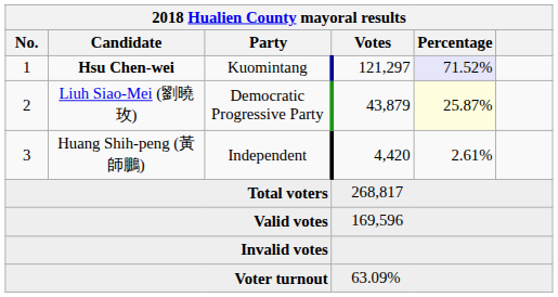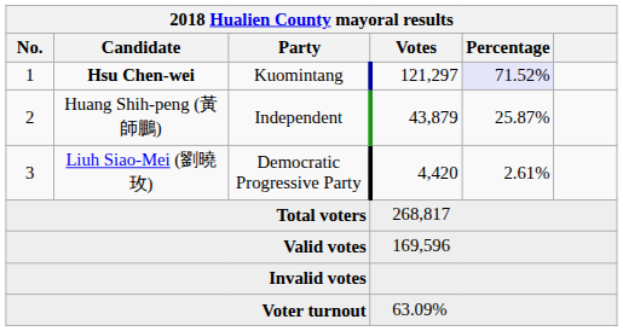 <table class="wikitable collapsible" style="text-align:center;margin: 1em auto;">
 <tr>
 <th colspan="6">2018 <a href='#'>Hualien County</a> mayoral results</th>
 </tr>
 <tr>
 <th width=35>No.</th>
 <th width=150>Candidate</th>
 <th width=120>Party</th>
 <th width=75>Votes</th>
 <th width=75>Percentage</th>
 <th width=49></th>
 </tr>
 <tr>
 <td>1</td>
 <td><strong>Hsu Chen-wei</strong></td>
 <td> Kuomintang</td>
 <td style="border-left:4px solid #000099;" align="right">121,297</td>
 <td align="right" style="background: lavender;">71.52%</td>
 <td align="center"></td>
 </tr>
 <tr>
 <td>2</td>
-<td><a href='#'>Liuh Siao-Mei</a> (劉曉玫)</td>
-<td>Democratic Progressive Party</td>
+<td>Huang Shih-peng (黃師鵬)</td>
+<td> Independent</td>
 <td style="border-left:4px solid #1B9413;" align="right">43,879</td>
-<td align="right" style="background: lightyellow;">25.87%</td>
+<td align="right">25.87%</td>
 <td align="center"></td>
 </tr>
 <tr>
 <td>3</td>
-<td>Huang Shih-peng (黃師鵬)</td>
-<td> Independent</td>
+<td><a href='#'>Liuh Siao-Mei</a> (劉曉玫)</td>
+<td>Democratic Progressive Party</td>
 <td style="border-left:4px solid #000000;" align="right">4,420</td>
 <td align="right">2.61%</td>
 <td align="center"></td>
 </tr>
 <tr bgcolor=EEEEEE>
 <td colspan="3" align="right"><strong>Total voters</strong></td>
 <td colspan="3" align="left">　268,817</td>
 </tr>
 <tr bgcolor=EEEEEE>
 <td colspan="3" align="right"><strong>Valid votes</strong></td>
 <td colspan="3" align="left">　169,596</td>
 </tr>
 <tr bgcolor=EEEEEE>
 <td colspan="3" align="right"><strong>Invalid votes</strong></td>
 <td colspan="3" align="left">　</td>
 </tr>
 <tr bgcolor=EEEEEE>
 <td colspan="3" align="right"><strong>Voter turnout</strong></td>
 <td colspan="3" align="left">　63.09%</td>
 </tr>
 </table>
